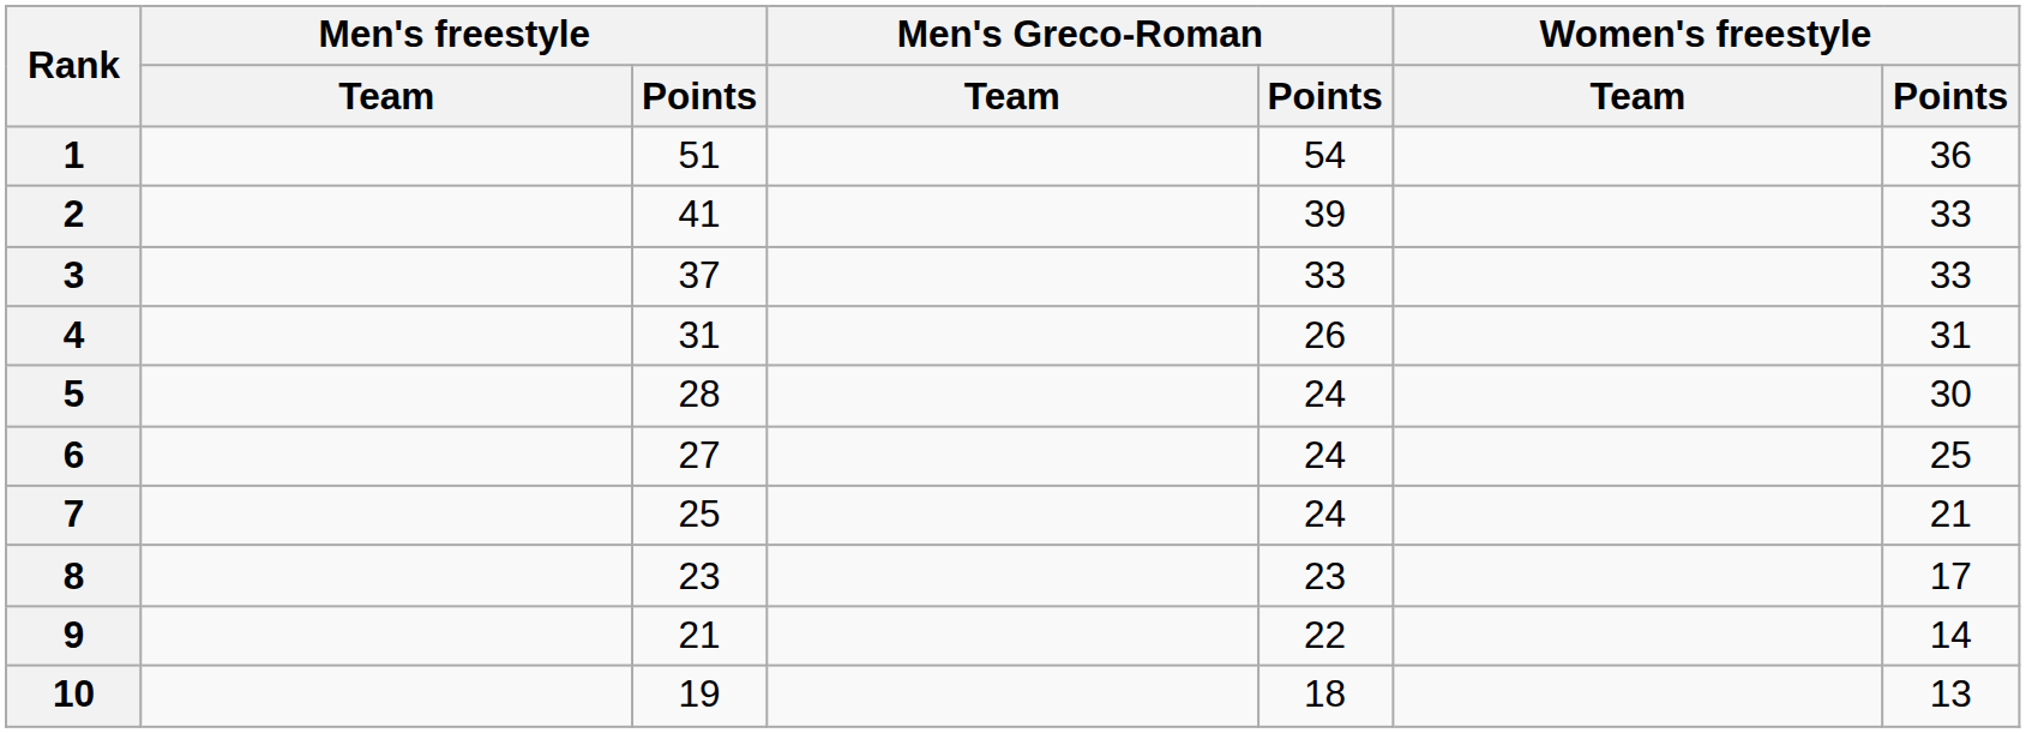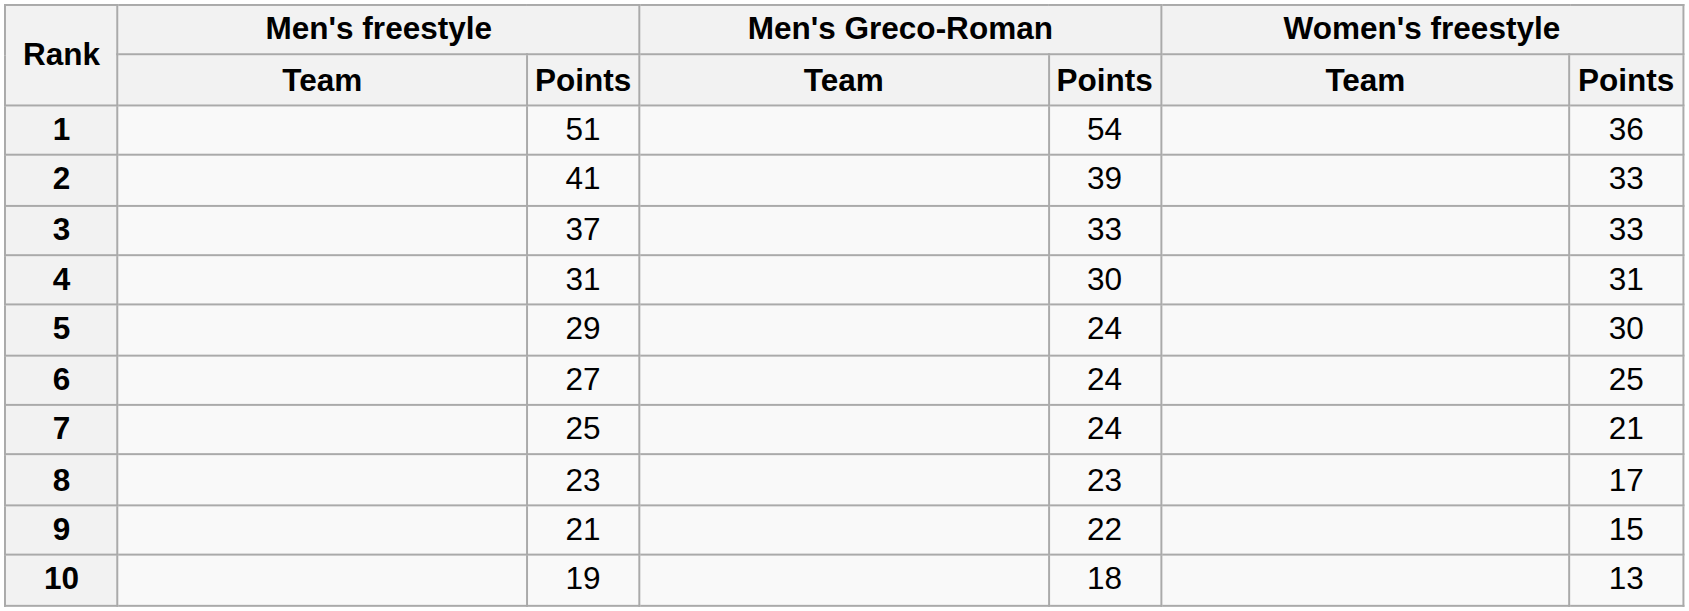 <table class="wikitable" style="text-align:center;">
 <tr>
 <th width=50 rowspan="2">Rank</th>
 <th colspan="2">Men's freestyle</th>
 <th colspan="2">Men's Greco-Roman</th>
 <th colspan="2">Women's freestyle</th>
 </tr>
 <tr>
 <th width=200>Team</th>
 <th width=50>Points</th>
 <th width=200>Team</th>
 <th width=50>Points</th>
 <th width=200>Team</th>
 <th width=50>Points</th>
 </tr>
 <tr>
 <th>1</th>
 <td align=left></td>
 <td>51</td>
 <td align=left></td>
 <td>54</td>
 <td align=left></td>
 <td>36</td>
 </tr>
 <tr>
 <th>2</th>
 <td align=left></td>
 <td>41</td>
 <td align=left></td>
 <td>39</td>
 <td align=left></td>
 <td>33</td>
 </tr>
 <tr>
 <th>3</th>
 <td align=left></td>
 <td>37</td>
 <td align=left></td>
 <td>33</td>
 <td align=left></td>
 <td>33</td>
 </tr>
 <tr>
 <th>4</th>
 <td align=left></td>
 <td>31</td>
 <td align=left></td>
-<td>26</td>
+<td>30</td>
 <td align=left></td>
 <td>31</td>
 </tr>
 <tr>
 <th>5</th>
 <td align=left></td>
-<td>28</td>
+<td>29</td>
 <td align=left></td>
 <td>24</td>
 <td align=left></td>
 <td>30</td>
 </tr>
 <tr>
 <th>6</th>
 <td align=left></td>
 <td>27</td>
 <td align=left></td>
 <td>24</td>
 <td align=left></td>
 <td>25</td>
 </tr>
 <tr>
 <th>7</th>
 <td align=left></td>
 <td>25</td>
 <td align=left></td>
 <td>24</td>
 <td align=left></td>
 <td>21</td>
 </tr>
 <tr>
 <th>8</th>
 <td align=left></td>
 <td>23</td>
 <td align=left></td>
 <td>23</td>
 <td align=left></td>
 <td>17</td>
 </tr>
 <tr>
 <th>9</th>
 <td align=left></td>
 <td>21</td>
 <td align=left></td>
 <td>22</td>
 <td align=left></td>
-<td>14</td>
+<td>15</td>
 </tr>
 <tr>
 <th>10</th>
 <td align=left></td>
 <td>19</td>
 <td align=left></td>
 <td>18</td>
 <td align=left></td>
 <td>13</td>
 </tr>
 </table>
